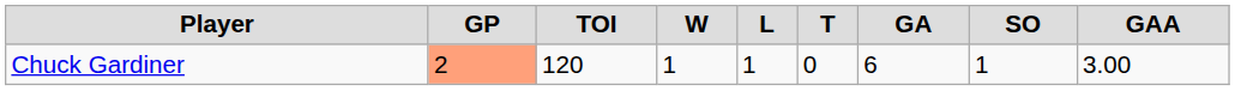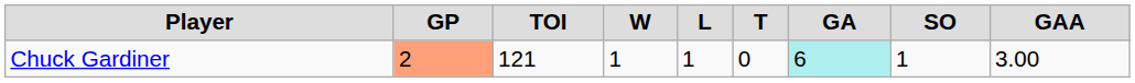 <table class="wikitable" width="50%">
 <tr align="center"  bgcolor="#dddddd">
 <td><strong>Player</strong></td>
 <td><strong>GP</strong></td>
 <td><strong>TOI</strong></td>
 <td><strong>W</strong></td>
 <td><strong>L</strong></td>
 <td><strong>T</strong></td>
 <td><strong>GA</strong></td>
 <td><strong>SO</strong></td>
 <td><strong>GAA</strong></td>
 </tr>
 <tr>
 <td><a href='#'>Chuck Gardiner</a></td>
 <td style="background: lightsalmon;">2</td>
-<td>120</td>
+<td>121</td>
 <td>1</td>
 <td>1</td>
 <td>0</td>
-<td>6</td>
+<td style="background: paleturquoise;">6</td>
 <td>1</td>
 <td>3.00</td>
 </tr>
 </table>
